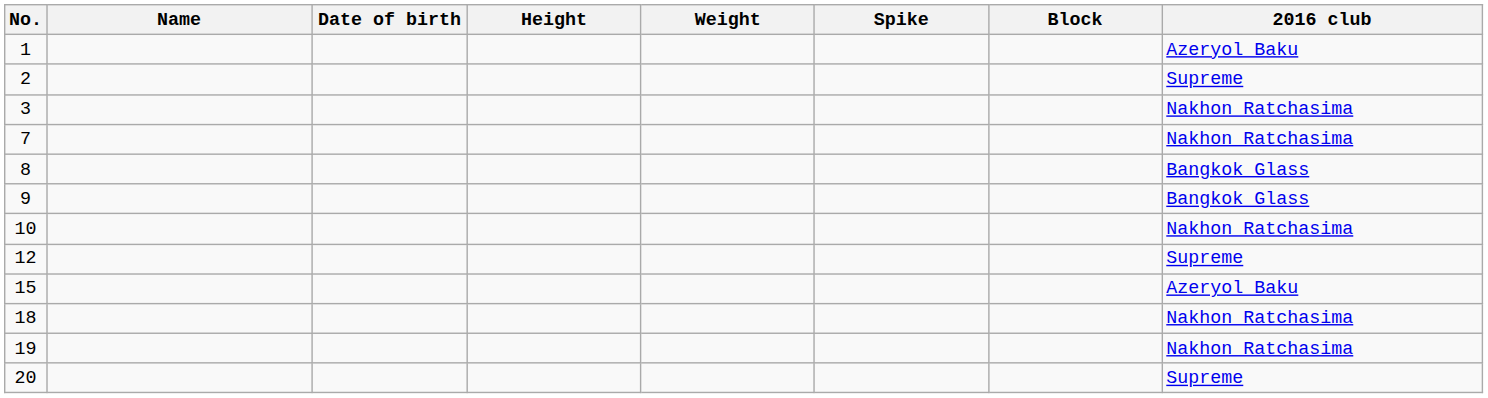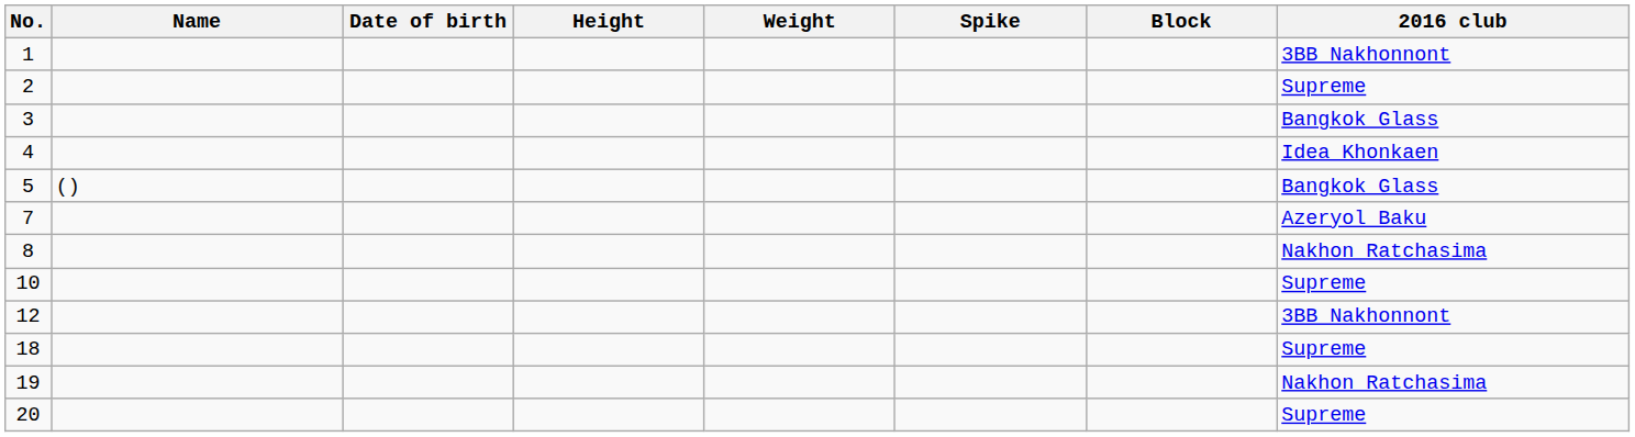 <table class="wikitable sortable" style="font-size:100%; text-align:center;">
 <tr>
 <th>No.</th>
 <th style="width:14em">Name</th>
 <th style="width:8em">Date of birth</th>
 <th style="width:9em">Height</th>
 <th style="width:9em">Weight</th>
 <th style="width:9em">Spike</th>
 <th style="width:9em">Block</th>
 <th style="width:17em">2016 club</th>
 </tr>
 <tr>
 <td>1</td>
 <td align=left></td>
 <td align=right></td>
 <td></td>
 <td></td>
 <td></td>
 <td></td>
-<td align="left"> <a href='#'>Azeryol Baku</a></td>
+<td align="left"> <a href='#'>3BB Nakhonnont</a></td>
 </tr>
 <tr>
 <td>2</td>
 <td align=left></td>
 <td align=right></td>
 <td></td>
 <td></td>
 <td></td>
 <td></td>
 <td align="left"> <a href='#'>Supreme</a></td>
 </tr>
 <tr>
 <td>3</td>
 <td align=left></td>
 <td align=right></td>
 <td></td>
 <td></td>
 <td></td>
 <td></td>
-<td align="left"> <a href='#'>Nakhon Ratchasima</a></td>
+<td align="left"> <a href='#'>Bangkok Glass</a></td>
+</tr>
+<tr>
+<td>4</td>
+<td align=left></td>
+<td align=right></td>
+<td></td>
+<td></td>
+<td></td>
+<td></td>
+<td align="left"> <a href='#'>Idea Khonkaen</a></td>
+</tr>
+<tr>
+<td>5</td>
+<td align=left> ()</td>
+<td align=right></td>
+<td></td>
+<td></td>
+<td></td>
+<td></td>
+<td align="left"> <a href='#'>Bangkok Glass</a></td>
 </tr>
 <tr>
 <td>7</td>
 <td align=left></td>
 <td align=right></td>
 <td></td>
 <td></td>
 <td></td>
 <td></td>
-<td align="left"> <a href='#'>Nakhon Ratchasima</a></td>
+<td align="left"> <a href='#'>Azeryol Baku</a></td>
 </tr>
 <tr>
 <td>8</td>
 <td align=left></td>
 <td align=right></td>
 <td></td>
 <td></td>
 <td></td>
 <td></td>
-<td align="left"> <a href='#'>Bangkok Glass</a></td>
-</tr>
-<tr>
-<td>9</td>
-<td align=left></td>
-<td align=right></td>
-<td></td>
-<td></td>
-<td></td>
-<td></td>
-<td align="left"> <a href='#'>Bangkok Glass</a></td>
+<td align="left"> <a href='#'>Nakhon Ratchasima</a></td>
 </tr>
 <tr>
 <td>10</td>
 <td align=left></td>
 <td align=right></td>
 <td></td>
 <td></td>
 <td></td>
 <td></td>
-<td align="left"> <a href='#'>Nakhon Ratchasima</a></td>
+<td align="left"> <a href='#'>Supreme</a></td>
 </tr>
 <tr>
 <td>12</td>
 <td align=left></td>
 <td align=right></td>
 <td></td>
 <td></td>
 <td></td>
 <td></td>
-<td align="left"> <a href='#'>Supreme</a></td>
-</tr>
-<tr>
-<td>15</td>
-<td align=left></td>
-<td align=right></td>
-<td></td>
-<td></td>
-<td></td>
-<td></td>
-<td align="left"> <a href='#'>Azeryol Baku</a></td>
+<td align="left"> <a href='#'>3BB Nakhonnont</a></td>
 </tr>
 <tr>
 <td>18</td>
 <td align=left></td>
 <td align=right></td>
 <td></td>
 <td></td>
 <td></td>
 <td></td>
-<td align="left"> <a href='#'>Nakhon Ratchasima</a></td>
+<td align="left"> <a href='#'>Supreme</a></td>
 </tr>
 <tr>
 <td>19</td>
 <td align=left></td>
 <td align=right></td>
 <td></td>
 <td></td>
 <td></td>
 <td></td>
 <td align="left"> <a href='#'>Nakhon Ratchasima</a></td>
 </tr>
 <tr>
 <td>20</td>
 <td align=left></td>
 <td align=right></td>
 <td></td>
 <td></td>
 <td></td>
 <td></td>
 <td align="left"> <a href='#'>Supreme</a></td>
 </tr>
 </table>
